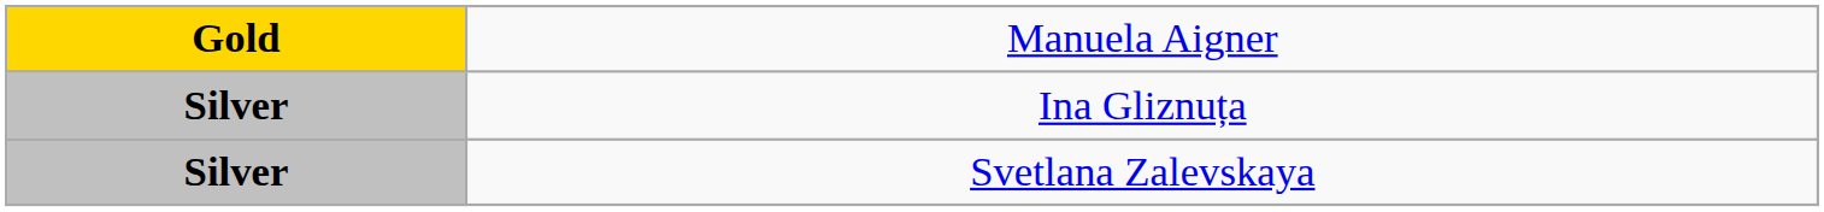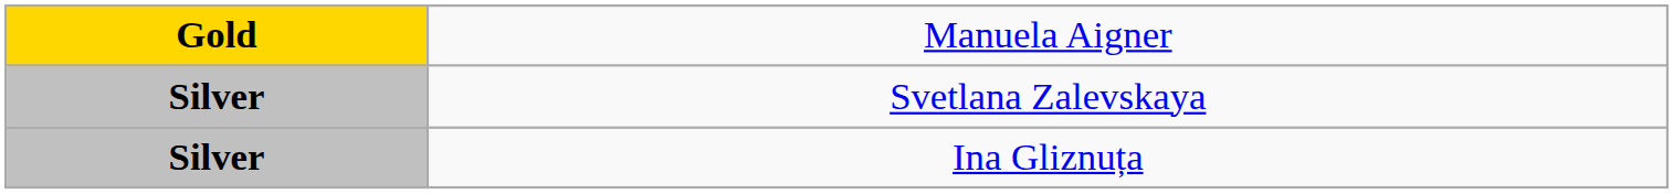 <table class="wikitable" style="text-align:center; " width="35%">
 <tr>
 <td bgcolor="gold"><strong>Gold</strong></td>
 <td><a href='#'>Manuela Aigner</a><br>  <small><em></em></small></td>
 </tr>
 <tr>
 <td bgcolor="silver"><strong>Silver</strong></td>
-<td><a href='#'>Ina Gliznuța</a><br>  <small><em></em></small></td>
+<td><a href='#'>Svetlana Zalevskaya</a><br>  <small><em></em></small></td>
 </tr>
 <tr>
 <td bgcolor="silver"><strong>Silver</strong></td>
-<td><a href='#'>Svetlana Zalevskaya</a><br>  <small><em></em></small></td>
+<td><a href='#'>Ina Gliznuța</a><br>  <small><em></em></small></td>
 </tr>
 </table>
